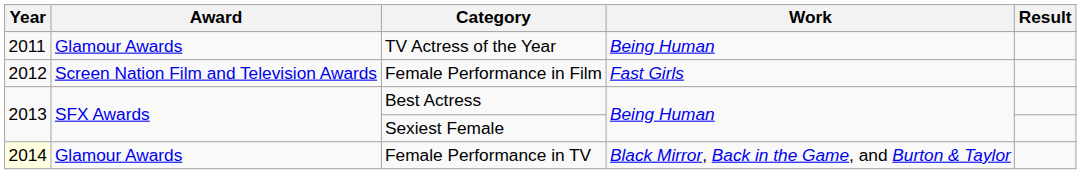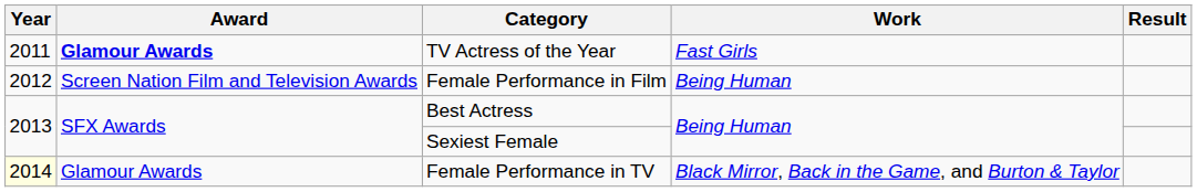 <table class="wikitable sortable">
 <tr>
 <th>Year</th>
 <th>Award</th>
 <th>Category</th>
 <th>Work</th>
 <th>Result</th>
 </tr>
 <tr>
 <td>2011</td>
-<td><a href='#'>Glamour Awards</a></td>
+<td><strong><a href='#'>Glamour Awards</a></strong></td>
 <td>TV Actress of the Year</td>
-<td><em><a href='#'>Being Human</a></em></td>
+<td><em><a href='#'>Fast Girls</a></em></td>
 <td></td>
 </tr>
 <tr>
 <td>2012</td>
 <td><a href='#'>Screen Nation Film and Television Awards</a></td>
 <td>Female Performance in Film</td>
-<td><em><a href='#'>Fast Girls</a></em></td>
+<td><em><a href='#'>Being Human</a></em></td>
 <td></td>
 </tr>
 <tr>
 <td rowspan="2">2013</td>
 <td rowspan="2"><a href='#'>SFX Awards</a></td>
 <td>Best Actress</td>
 <td rowspan="2"><em><a href='#'>Being Human</a></em></td>
 <td></td>
 </tr>
 <tr>
 <td>Sexiest Female</td>
 <td></td>
 </tr>
 <tr>
 <td style="background: lightyellow;">2014</td>
 <td><a href='#'>Glamour Awards</a></td>
 <td>Female Performance in TV</td>
 <td><em><a href='#'>Black Mirror</a></em>, <em><a href='#'>Back in the Game</a></em>, and <em><a href='#'>Burton & Taylor</a></em></td>
 <td></td>
 </tr>
 </table>
